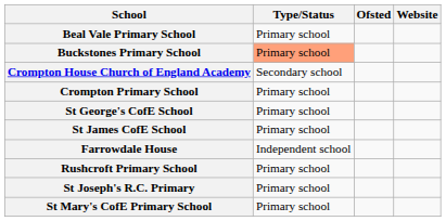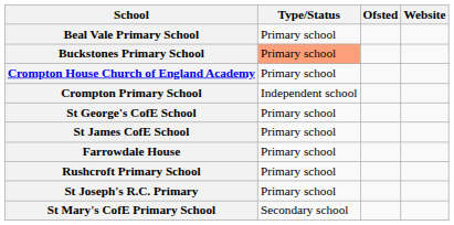 <table class="wikitable">
 <tr>
 <th>School</th>
 <th>Type/Status</th>
 <th>Ofsted</th>
 <th>Website</th>
 </tr>
 <tr>
 <th>Beal Vale Primary School</th>
 <td>Primary school</td>
 <td></td>
 <td></td>
 </tr>
 <tr>
 <th>Buckstones Primary School</th>
 <td style="background: lightsalmon;">Primary school</td>
 <td></td>
 <td></td>
 </tr>
 <tr>
 <th><a href='#'>Crompton House Church of England Academy</a></th>
-<td>Secondary school</td>
+<td>Primary school</td>
 <td></td>
 <td></td>
 </tr>
 <tr>
 <th>Crompton Primary School</th>
-<td>Primary school</td>
+<td>Independent school</td>
 <td></td>
 <td></td>
 </tr>
 <tr>
 <th>St George's CofE School</th>
 <td>Primary school</td>
 <td></td>
 <td></td>
 </tr>
 <tr>
 <th>St James CofE School</th>
 <td>Primary school</td>
 <td></td>
 <td></td>
 </tr>
 <tr>
 <th>Farrowdale House</th>
-<td>Independent school</td>
+<td>Primary school</td>
 <td></td>
 <td></td>
 </tr>
 <tr>
 <th>Rushcroft Primary School</th>
 <td>Primary school</td>
 <td></td>
 <td></td>
 </tr>
 <tr>
 <th>St Joseph's R.C. Primary</th>
 <td>Primary school</td>
 <td></td>
 <td></td>
 </tr>
 <tr>
 <th>St Mary's CofE Primary School</th>
-<td>Primary school</td>
+<td>Secondary school</td>
 <td></td>
 <td></td>
 </tr>
 </table>
